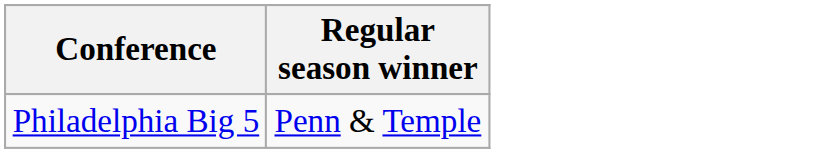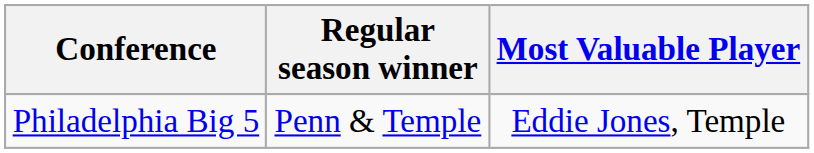 <table class="wikitable" style="text-align:center;">
 <tr>
 <th>Conference</th>
 <th>Regular <br> season winner</th>
+<th><a href='#'>Most Valuable Player</a></th>
 </tr>
 <tr>
 <td><a href='#'>Philadelphia Big 5</a></td>
 <td><a href='#'>Penn</a> & <a href='#'>Temple</a></td>
+<td><a href='#'>Eddie Jones</a>, Temple</td>
 </tr>
 </table>
